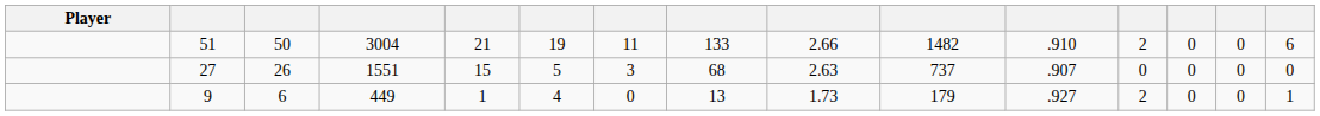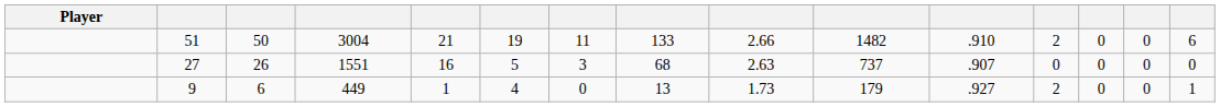 <table class="wikitable sortable" style="width:100%;">
 <tr style="text-align:center; background:#ddd;">
 <th>Player</th>
 <th></th>
 <th></th>
 <th></th>
 <th></th>
 <th></th>
 <th></th>
 <th></th>
 <th></th>
 <th></th>
 <th></th>
 <th></th>
 <th></th>
 <th></th>
 <th></th>
 </tr>
 <tr align=center>
 <td></td>
 <td>51</td>
 <td>50</td>
 <td>3004</td>
 <td>21</td>
 <td>19</td>
 <td>11</td>
 <td>133</td>
 <td>2.66</td>
 <td>1482</td>
 <td>.910</td>
 <td>2</td>
 <td>0</td>
 <td>0</td>
 <td>6</td>
 </tr>
 <tr align=center>
 <td></td>
 <td>27</td>
 <td>26</td>
 <td>1551</td>
-<td>15</td>
+<td>16</td>
 <td>5</td>
 <td>3</td>
 <td>68</td>
 <td>2.63</td>
 <td>737</td>
 <td>.907</td>
 <td>0</td>
 <td>0</td>
 <td>0</td>
 <td>0</td>
 </tr>
 <tr align=center>
 <td></td>
 <td>9</td>
 <td>6</td>
 <td>449</td>
 <td>1</td>
 <td>4</td>
 <td>0</td>
 <td>13</td>
 <td>1.73</td>
 <td>179</td>
 <td>.927</td>
 <td>2</td>
 <td>0</td>
 <td>0</td>
 <td>1</td>
 </tr>
 </table>
